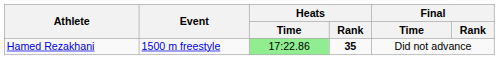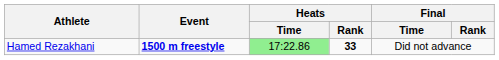 <table class="wikitable" width="75%" style="text-align:center; font-size:90%">
 <tr>
 <th rowspan="2" width="22%">Athlete</th>
 <th rowspan="2" width="18%">Event</th>
 <th colspan="2" width="20%">Heats</th>
 <th colspan="2" width="20%">Final</th>
 </tr>
 <tr>
 <th width="13%">Time</th>
 <th>Rank</th>
 <th width="13%">Time</th>
 <th>Rank</th>
 </tr>
 <tr>
 <td align="left"><a href='#'>Hamed Rezakhani</a></td>
-<td align="left"><a href='#'>1500 m freestyle</a></td>
+<td align="left"><strong><a href='#'>1500 m freestyle</a></strong></td>
 <td style="background: lightgreen;">17:22.86</td>
-<td><strong>35</strong></td>
+<td><strong>33</strong></td>
 <td colspan=2 align=center>Did not advance</td>
 </tr>
 </table>
